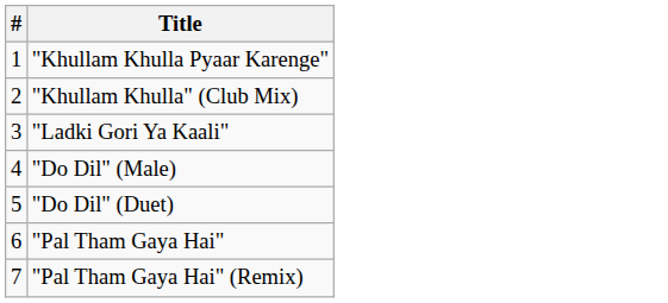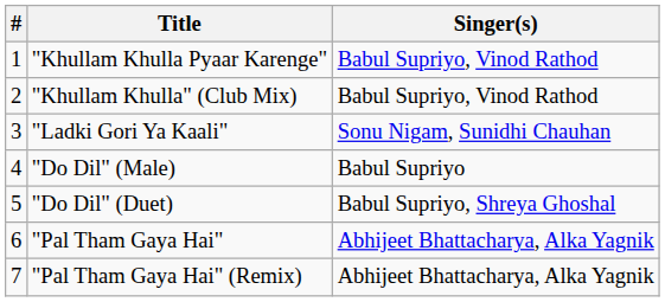 <table class="wikitable" style="font-size:95%;">
 <tr>
 <th>#</th>
 <th>Title</th>
+<th>Singer(s)</th>
 </tr>
 <tr>
 <td>1</td>
 <td>"Khullam Khulla Pyaar Karenge"</td>
+<td><a href='#'>Babul Supriyo</a>, <a href='#'>Vinod Rathod</a></td>
 </tr>
 <tr>
 <td>2</td>
 <td>"Khullam Khulla" (Club Mix)</td>
+<td>Babul Supriyo, Vinod Rathod</td>
 </tr>
 <tr>
 <td>3</td>
 <td>"Ladki Gori Ya Kaali"</td>
+<td><a href='#'>Sonu Nigam</a>, <a href='#'>Sunidhi Chauhan</a></td>
 </tr>
 <tr>
 <td>4</td>
 <td>"Do Dil" (Male)</td>
+<td>Babul Supriyo</td>
 </tr>
 <tr>
 <td>5</td>
 <td>"Do Dil" (Duet)</td>
+<td>Babul Supriyo, <a href='#'>Shreya Ghoshal</a></td>
 </tr>
 <tr>
 <td>6</td>
 <td>"Pal Tham Gaya Hai"</td>
+<td><a href='#'>Abhijeet Bhattacharya</a>, <a href='#'>Alka Yagnik</a></td>
 </tr>
 <tr>
 <td>7</td>
 <td>"Pal Tham Gaya Hai" (Remix)</td>
+<td>Abhijeet Bhattacharya, Alka Yagnik</td>
 </tr>
 </table>
